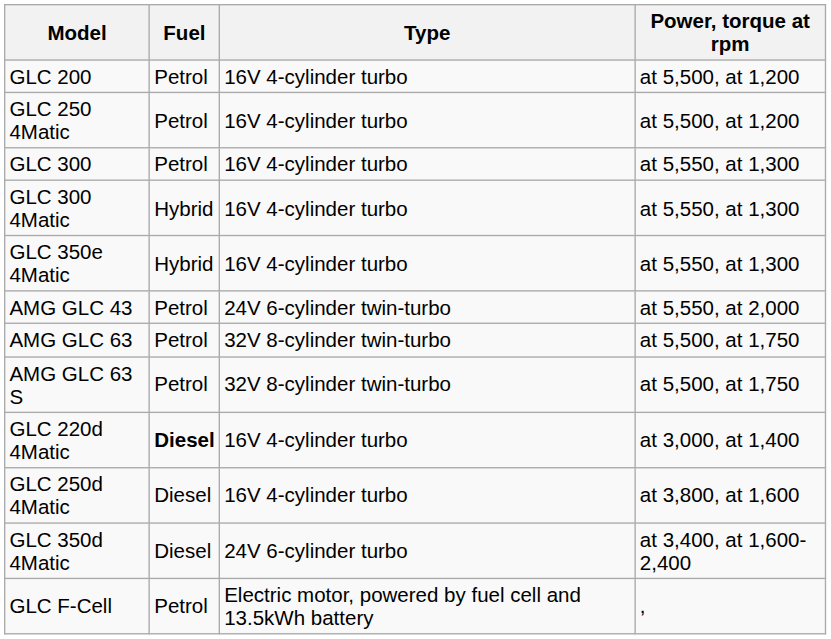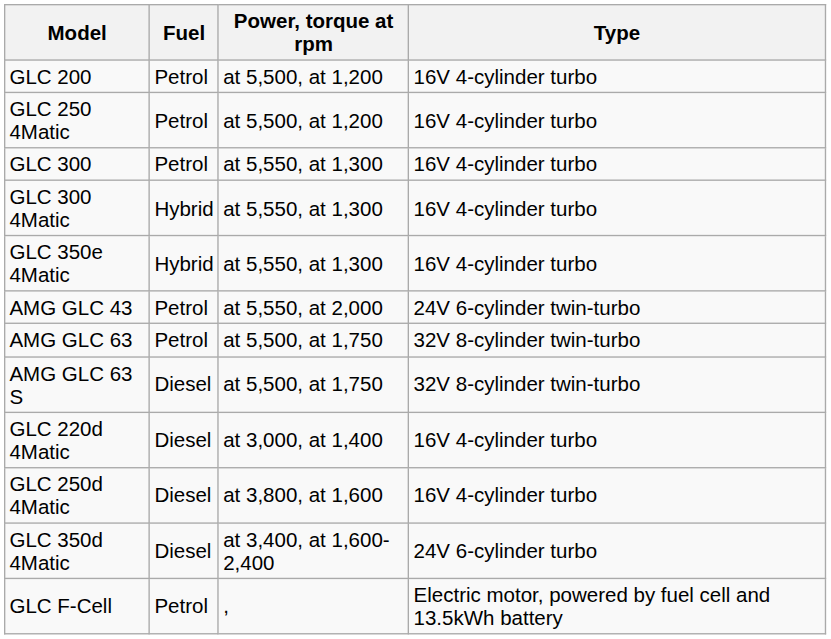 <table class="wikitable collapsible sortable" style="font-size:95%;">
 <tr>
 <th>Model</th>
 <th>Fuel</th>
+<th>Power, torque at rpm</th>
 <th>Type</th>
-<th>Power, torque at rpm</th>
 </tr>
 <tr>
 <td>GLC 200</td>
 <td>Petrol</td>
+<td> at 5,500,  at 1,200</td>
 <td> 16V 4-cylinder turbo</td>
-<td> at 5,500,  at 1,200</td>
 </tr>
 <tr>
 <td>GLC 250 4Matic</td>
 <td>Petrol</td>
+<td> at 5,500,  at 1,200</td>
 <td> 16V 4-cylinder turbo</td>
-<td> at 5,500,  at 1,200</td>
 </tr>
 <tr>
 <td>GLC 300</td>
 <td>Petrol</td>
+<td> at 5,550,  at 1,300</td>
 <td> 16V 4-cylinder turbo</td>
-<td> at 5,550,  at 1,300</td>
 </tr>
 <tr>
 <td>GLC 300 4Matic</td>
 <td>Hybrid</td>
+<td> at 5,550,  at 1,300</td>
 <td> 16V 4-cylinder turbo</td>
-<td> at 5,550,  at 1,300</td>
 </tr>
 <tr>
 <td>GLC 350e 4Matic</td>
 <td>Hybrid</td>
+<td> at 5,550,  at 1,300</td>
 <td> 16V 4-cylinder turbo</td>
-<td> at 5,550,  at 1,300</td>
 </tr>
 <tr>
 <td>AMG GLC 43</td>
 <td>Petrol</td>
+<td> at 5,550,  at 2,000</td>
 <td> 24V 6-cylinder twin-turbo</td>
-<td> at 5,550,  at 2,000</td>
 </tr>
 <tr>
 <td>AMG GLC 63</td>
 <td>Petrol</td>
+<td> at 5,500,  at 1,750</td>
 <td> 32V 8-cylinder twin-turbo</td>
-<td> at 5,500,  at 1,750</td>
 </tr>
 <tr>
 <td>AMG GLC 63 S</td>
-<td>Petrol</td>
+<td>Diesel</td>
+<td> at 5,500,  at 1,750</td>
 <td> 32V 8-cylinder twin-turbo</td>
-<td> at 5,500,  at 1,750</td>
 </tr>
 <tr>
 <td>GLC 220d 4Matic</td>
-<td><strong>Diesel</strong></td>
+<td>Diesel</td>
+<td> at 3,000,  at 1,400</td>
 <td> 16V 4-cylinder turbo</td>
-<td> at 3,000,  at 1,400</td>
 </tr>
 <tr>
 <td>GLC 250d 4Matic</td>
 <td>Diesel</td>
+<td> at 3,800,  at 1,600</td>
 <td> 16V 4-cylinder turbo</td>
-<td> at 3,800,  at 1,600</td>
 </tr>
 <tr>
 <td>GLC 350d 4Matic</td>
 <td>Diesel</td>
+<td> at 3,400,  at 1,600-2,400</td>
 <td> 24V 6-cylinder turbo</td>
-<td> at 3,400,  at 1,600-2,400</td>
 </tr>
 <tr>
 <td>GLC F-Cell</td>
 <td>Petrol</td>
+<td>, </td>
 <td>Electric motor, powered by fuel cell and 13.5kWh battery</td>
-<td>, </td>
 </tr>
 </table>
